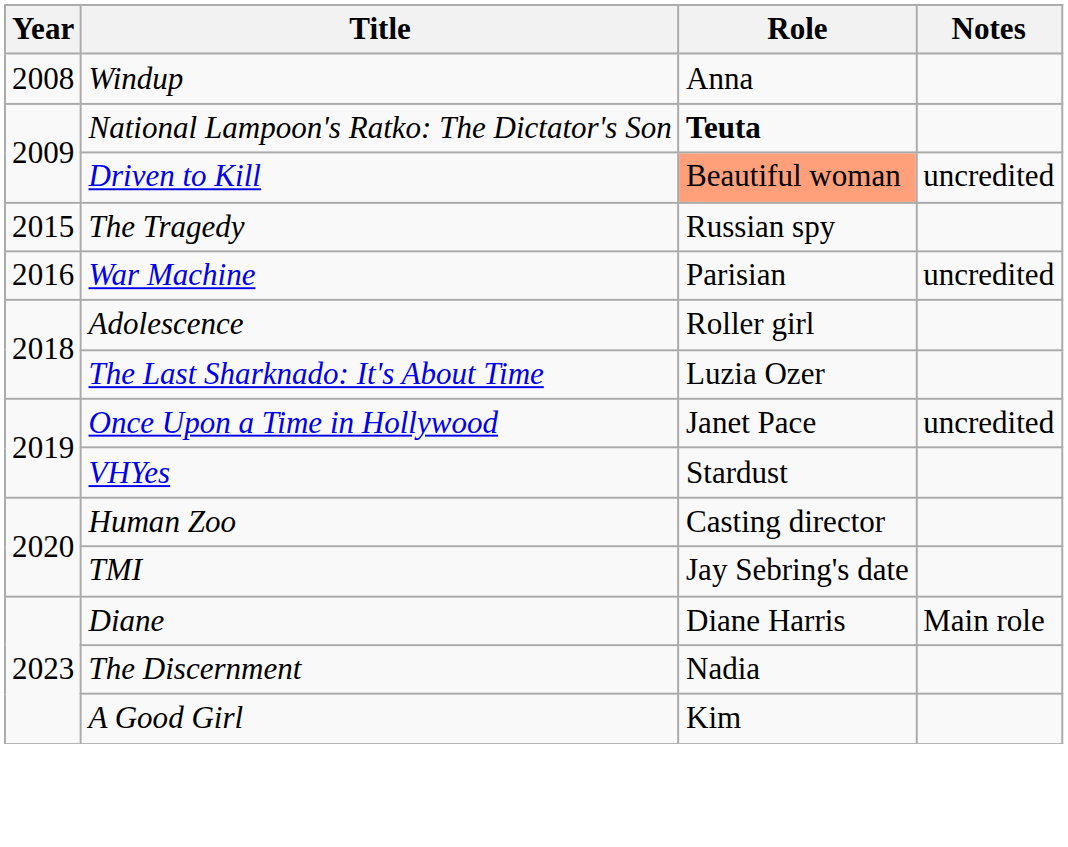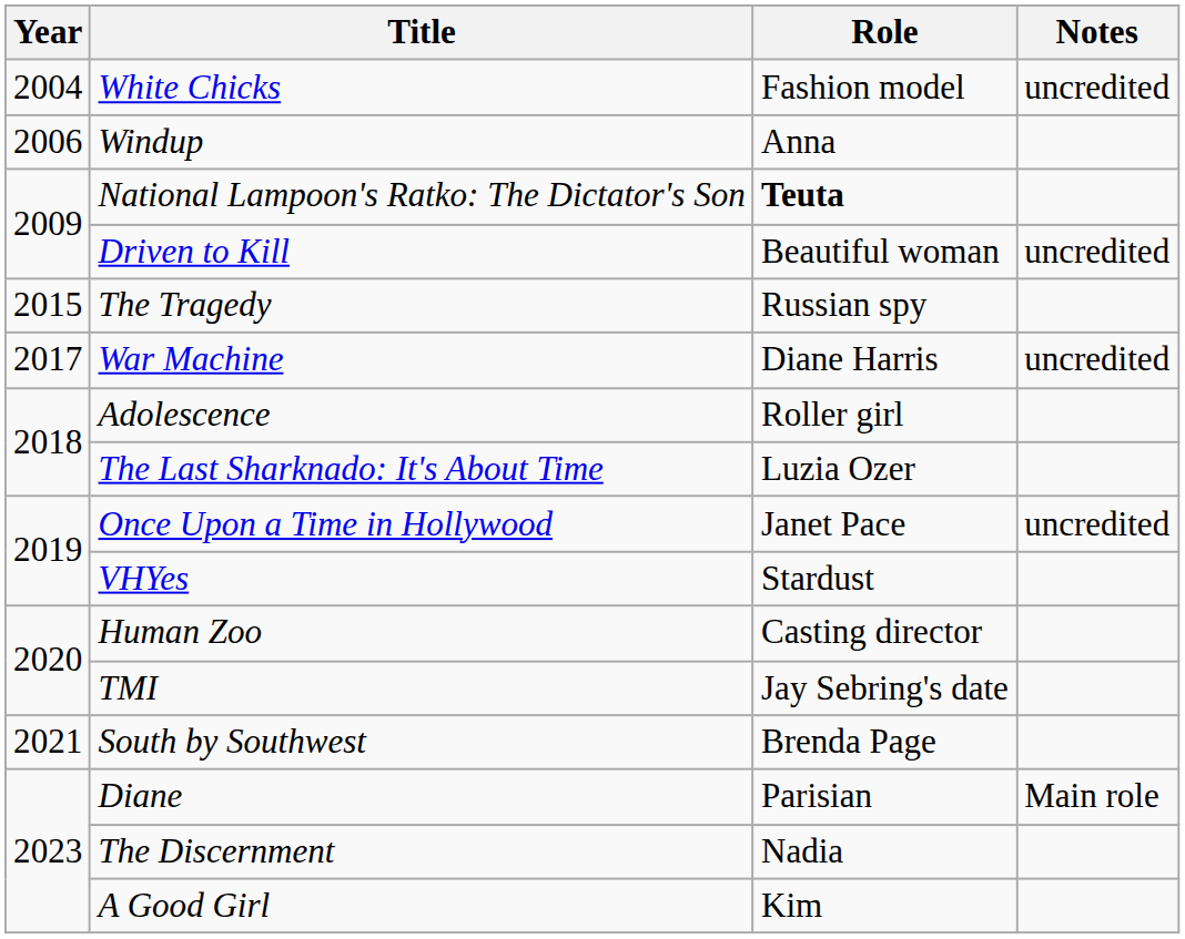 <table class="wikitable">
 <tr>
 <th>Year</th>
 <th>Title</th>
 <th>Role</th>
 <th>Notes</th>
 </tr>
 <tr>
-<td>2008</td>
+<td>2004</td>
+<td><em><a href='#'>White Chicks</a></em></td>
+<td>Fashion model</td>
+<td>uncredited</td>
+</tr>
+<tr>
+<td>2006</td>
 <td><em>Windup</em></td>
 <td>Anna</td>
 <td></td>
 </tr>
 <tr>
 <td rowspan="2">2009</td>
 <td><em>National Lampoon's Ratko: The Dictator's Son</em></td>
 <td><strong>Teuta</strong></td>
 <td></td>
 </tr>
 <tr>
 <td><em><a href='#'>Driven to Kill</a></em></td>
-<td style="background: lightsalmon;">Beautiful woman</td>
+<td>Beautiful woman</td>
 <td>uncredited</td>
 </tr>
 <tr>
 <td>2015</td>
 <td><em>The Tragedy</em></td>
 <td>Russian spy</td>
 <td></td>
 </tr>
 <tr>
-<td>2016</td>
+<td>2017</td>
 <td><em><a href='#'>War Machine</a></em></td>
-<td>Parisian</td>
+<td>Diane Harris</td>
 <td>uncredited</td>
 </tr>
 <tr>
 <td rowspan="2">2018</td>
 <td><em>Adolescence</em></td>
 <td>Roller girl</td>
 <td></td>
 </tr>
 <tr>
 <td><em><a href='#'>The Last Sharknado: It's About Time</a></em></td>
 <td>Luzia Ozer</td>
 <td></td>
 </tr>
 <tr>
 <td rowspan="2">2019</td>
 <td><em><a href='#'>Once Upon a Time in Hollywood</a></em></td>
 <td>Janet Pace</td>
 <td>uncredited</td>
 </tr>
 <tr>
 <td><em><a href='#'>VHYes</a></em></td>
 <td>Stardust</td>
 <td></td>
 </tr>
 <tr>
 <td rowspan="2">2020</td>
 <td><em>Human Zoo</em></td>
 <td>Casting director</td>
 <td></td>
 </tr>
 <tr>
 <td><em>TMI</em></td>
 <td>Jay Sebring's date</td>
 <td></td>
 </tr>
 <tr>
+<td>2021</td>
+<td><em>South by Southwest</em></td>
+<td>Brenda Page</td>
+<td></td>
+</tr>
+<tr>
 <td rowspan="3">2023</td>
 <td><em>Diane</em></td>
-<td>Diane Harris</td>
+<td>Parisian</td>
 <td>Main role</td>
 </tr>
 <tr>
 <td><em>The Discernment</em></td>
 <td>Nadia</td>
 <td></td>
 </tr>
 <tr>
 <td><em>A Good Girl</em></td>
 <td>Kim</td>
 <td></td>
 </tr>
 </table>
